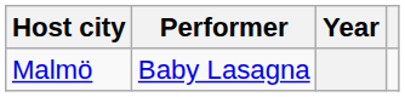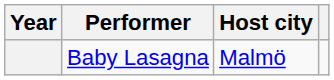 <table class="wikitable plainrowheaders" style="font-size:95%;">
 <tr>
+<th>Year</th>
+<th>Performer</th>
 <th>Host city</th>
-<th>Performer</th>
-<th>Year</th>
 <th></th>
 </tr>
 <tr>
+<th scope="row"></th>
+<td><a href='#'>Baby Lasagna</a></td>
 <td> <a href='#'>Malmö</a></td>
-<td><a href='#'>Baby Lasagna</a></td>
-<th scope="row"></th>
 <td></td>
 </tr>
 </table>
